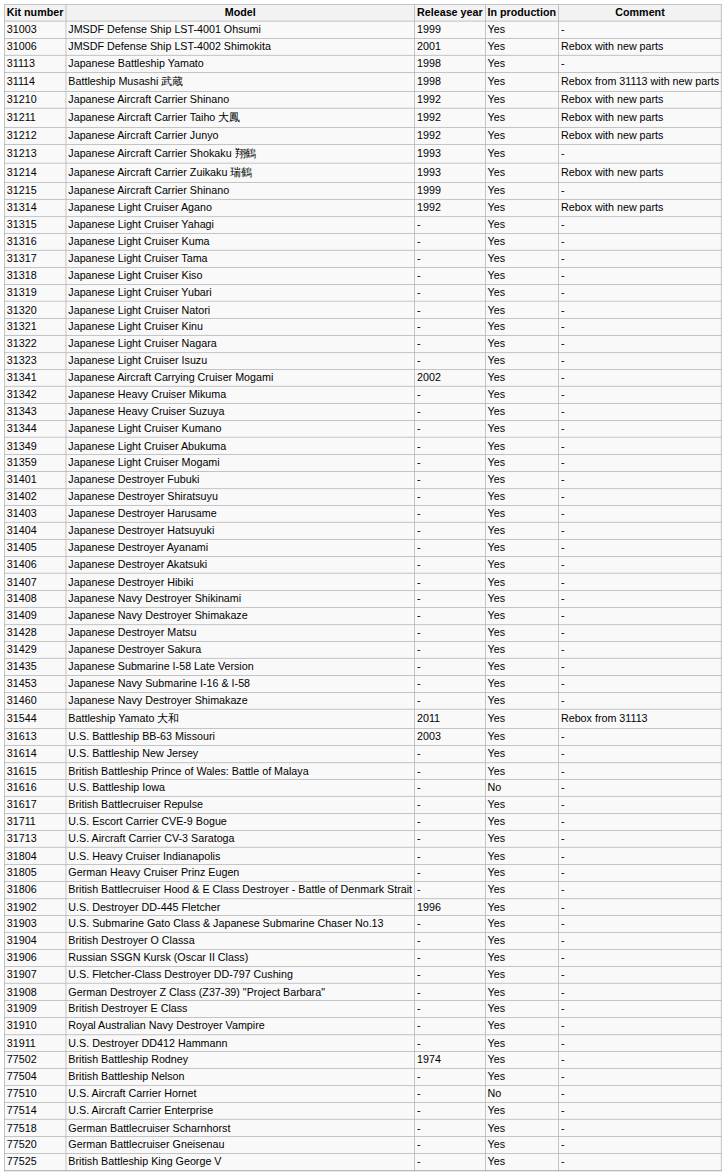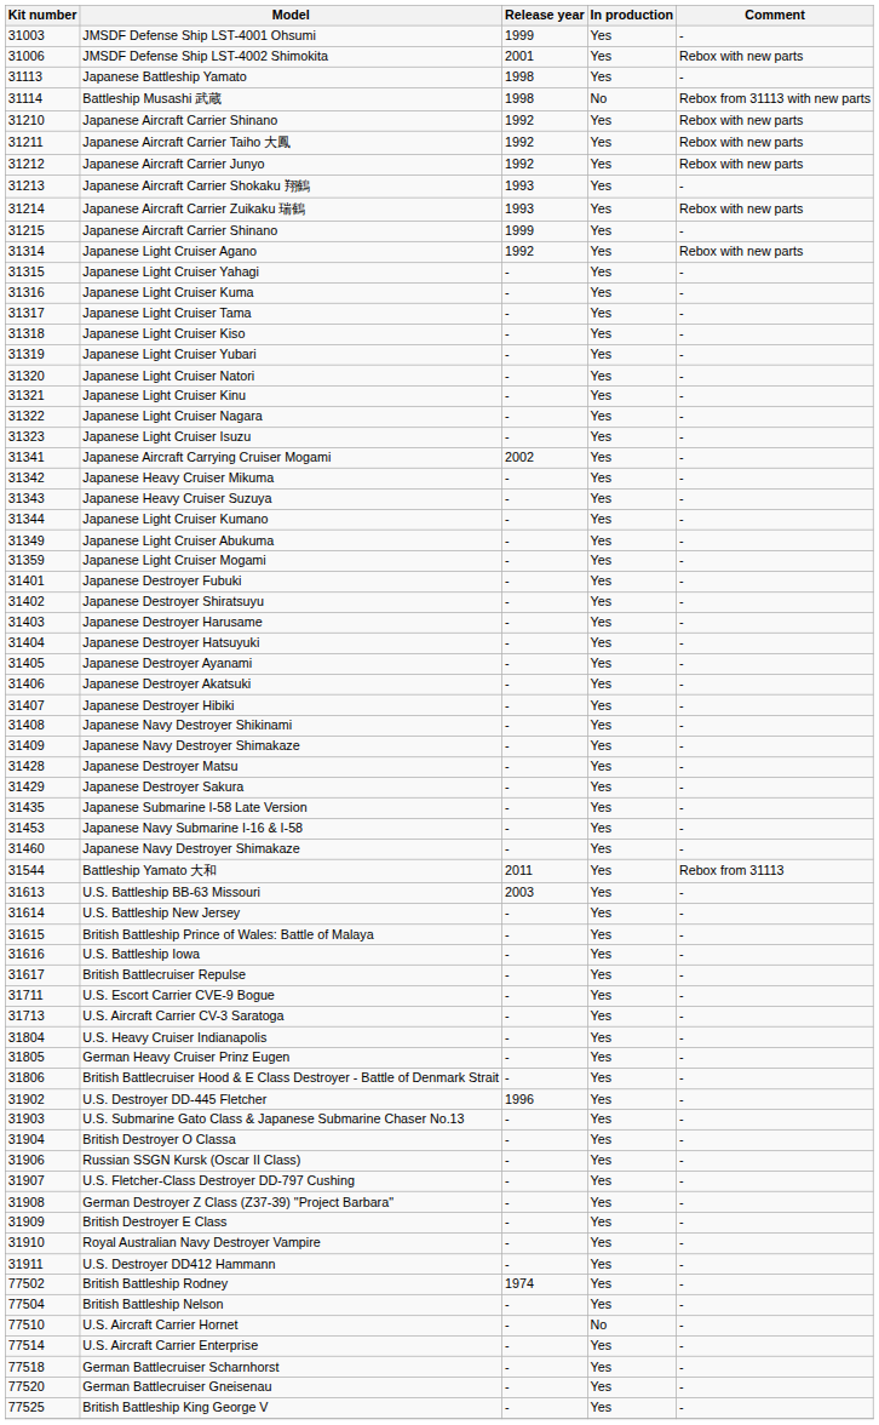 <table class="wikitable">
 <tr>
 <th>Kit number</th>
 <th>Model</th>
 <th>Release year</th>
 <th>In production</th>
 <th>Comment</th>
 </tr>
 <tr>
 <td>31003</td>
 <td>JMSDF Defense Ship LST-4001 Ohsumi</td>
 <td>1999</td>
 <td>Yes</td>
 <td>-</td>
 </tr>
 <tr>
 <td>31006</td>
 <td>JMSDF Defense Ship LST-4002 Shimokita</td>
 <td>2001</td>
 <td>Yes</td>
 <td>Rebox with new parts</td>
 </tr>
 <tr>
 <td>31113</td>
 <td>Japanese Battleship Yamato</td>
 <td>1998</td>
 <td>Yes</td>
 <td>-</td>
 </tr>
 <tr>
 <td>31114</td>
 <td>Battleship Musashi 武蔵</td>
 <td>1998</td>
-<td>Yes</td>
+<td>No</td>
 <td>Rebox from 31113 with new parts</td>
 </tr>
 <tr>
 <td>31210</td>
 <td>Japanese Aircraft Carrier Shinano</td>
 <td>1992</td>
 <td>Yes</td>
 <td>Rebox with new parts</td>
 </tr>
 <tr>
 <td>31211</td>
 <td>Japanese Aircraft Carrier Taiho 大鳳</td>
 <td>1992</td>
 <td>Yes</td>
 <td>Rebox with new parts</td>
 </tr>
 <tr>
 <td>31212</td>
 <td>Japanese Aircraft Carrier Junyo</td>
 <td>1992</td>
 <td>Yes</td>
 <td>Rebox with new parts</td>
 </tr>
 <tr>
 <td>31213</td>
 <td>Japanese Aircraft Carrier Shokaku 翔鶴</td>
 <td>1993</td>
 <td>Yes</td>
 <td>-</td>
 </tr>
 <tr>
 <td>31214</td>
 <td>Japanese Aircraft Carrier Zuikaku 瑞鶴</td>
 <td>1993</td>
 <td>Yes</td>
 <td>Rebox with new parts</td>
 </tr>
 <tr>
 <td>31215</td>
 <td>Japanese Aircraft Carrier Shinano</td>
 <td>1999</td>
 <td>Yes</td>
 <td>-</td>
 </tr>
 <tr>
 <td>31314</td>
 <td>Japanese Light Cruiser Agano</td>
 <td>1992</td>
 <td>Yes</td>
 <td>Rebox with new parts</td>
 </tr>
 <tr>
 <td>31315</td>
 <td>Japanese Light Cruiser Yahagi</td>
 <td>-</td>
 <td>Yes</td>
 <td>-</td>
 </tr>
 <tr>
 <td>31316</td>
 <td>Japanese Light Cruiser Kuma</td>
 <td>-</td>
 <td>Yes</td>
 <td>-</td>
 </tr>
 <tr>
 <td>31317</td>
 <td>Japanese Light Cruiser Tama</td>
 <td>-</td>
 <td>Yes</td>
 <td>-</td>
 </tr>
 <tr>
 <td>31318</td>
 <td>Japanese Light Cruiser Kiso</td>
 <td>-</td>
 <td>Yes</td>
 <td>-</td>
 </tr>
 <tr>
 <td>31319</td>
 <td>Japanese Light Cruiser Yubari</td>
 <td>-</td>
 <td>Yes</td>
 <td>-</td>
 </tr>
 <tr>
 <td>31320</td>
 <td>Japanese Light Cruiser Natori</td>
 <td>-</td>
 <td>Yes</td>
 <td>-</td>
 </tr>
 <tr>
 <td>31321</td>
 <td>Japanese Light Cruiser Kinu</td>
 <td>-</td>
 <td>Yes</td>
 <td>-</td>
 </tr>
 <tr>
 <td>31322</td>
 <td>Japanese Light Cruiser Nagara</td>
 <td>-</td>
 <td>Yes</td>
 <td>-</td>
 </tr>
 <tr>
 <td>31323</td>
 <td>Japanese Light Cruiser Isuzu</td>
 <td>-</td>
 <td>Yes</td>
 <td>-</td>
 </tr>
 <tr>
 <td>31341</td>
 <td>Japanese Aircraft Carrying Cruiser Mogami</td>
 <td>2002</td>
 <td>Yes</td>
 <td>-</td>
 </tr>
 <tr>
 <td>31342</td>
 <td>Japanese Heavy Cruiser Mikuma</td>
 <td>-</td>
 <td>Yes</td>
 <td>-</td>
 </tr>
 <tr>
 <td>31343</td>
 <td>Japanese Heavy Cruiser Suzuya</td>
 <td>-</td>
 <td>Yes</td>
 <td>-</td>
 </tr>
 <tr>
 <td>31344</td>
 <td>Japanese Light Cruiser Kumano</td>
 <td>-</td>
 <td>Yes</td>
 <td>-</td>
 </tr>
 <tr>
 <td>31349</td>
 <td>Japanese Light Cruiser Abukuma</td>
 <td>-</td>
 <td>Yes</td>
 <td>-</td>
 </tr>
 <tr>
 <td>31359</td>
 <td>Japanese Light Cruiser Mogami</td>
 <td>-</td>
 <td>Yes</td>
 <td>-</td>
 </tr>
 <tr>
 <td>31401</td>
 <td>Japanese Destroyer Fubuki</td>
 <td>-</td>
 <td>Yes</td>
 <td>-</td>
 </tr>
 <tr>
 <td>31402</td>
 <td>Japanese Destroyer Shiratsuyu</td>
 <td>-</td>
 <td>Yes</td>
 <td>-</td>
 </tr>
 <tr>
 <td>31403</td>
 <td>Japanese Destroyer Harusame</td>
 <td>-</td>
 <td>Yes</td>
 <td>-</td>
 </tr>
 <tr>
 <td>31404</td>
 <td>Japanese Destroyer Hatsuyuki</td>
 <td>-</td>
 <td>Yes</td>
 <td>-</td>
 </tr>
 <tr>
 <td>31405</td>
 <td>Japanese Destroyer Ayanami</td>
 <td>-</td>
 <td>Yes</td>
 <td>-</td>
 </tr>
 <tr>
 <td>31406</td>
 <td>Japanese Destroyer Akatsuki</td>
 <td>-</td>
 <td>Yes</td>
 <td>-</td>
 </tr>
 <tr>
 <td>31407</td>
 <td>Japanese Destroyer Hibiki</td>
 <td>-</td>
 <td>Yes</td>
 <td>-</td>
 </tr>
 <tr>
 <td>31408</td>
 <td>Japanese Navy Destroyer Shikinami</td>
 <td>-</td>
 <td>Yes</td>
 <td>-</td>
 </tr>
 <tr>
 <td>31409</td>
 <td>Japanese Navy Destroyer Shimakaze</td>
 <td>-</td>
 <td>Yes</td>
 <td>-</td>
 </tr>
 <tr>
 <td>31428</td>
 <td>Japanese Destroyer Matsu</td>
 <td>-</td>
 <td>Yes</td>
 <td>-</td>
 </tr>
 <tr>
 <td>31429</td>
 <td>Japanese Destroyer Sakura</td>
 <td>-</td>
 <td>Yes</td>
 <td>-</td>
 </tr>
 <tr>
 <td>31435</td>
 <td>Japanese Submarine I-58 Late Version</td>
 <td>-</td>
 <td>Yes</td>
 <td>-</td>
 </tr>
 <tr>
 <td>31453</td>
 <td>Japanese Navy Submarine I-16 & I-58</td>
 <td>-</td>
 <td>Yes</td>
 <td>-</td>
 </tr>
 <tr>
 <td>31460</td>
 <td>Japanese Navy Destroyer Shimakaze</td>
 <td>-</td>
 <td>Yes</td>
 <td>-</td>
 </tr>
 <tr>
 <td>31544</td>
 <td>Battleship Yamato 大和</td>
 <td>2011</td>
 <td>Yes</td>
 <td>Rebox from 31113</td>
 </tr>
 <tr>
 <td>31613</td>
 <td>U.S. Battleship BB-63 Missouri</td>
 <td>2003</td>
 <td>Yes</td>
 <td>-</td>
 </tr>
 <tr>
 <td>31614</td>
 <td>U.S. Battleship New Jersey</td>
 <td>-</td>
 <td>Yes</td>
 <td>-</td>
 </tr>
 <tr>
 <td>31615</td>
 <td>British Battleship Prince of Wales: Battle of Malaya</td>
 <td>-</td>
 <td>Yes</td>
 <td>-</td>
 </tr>
 <tr>
 <td>31616</td>
 <td>U.S. Battleship Iowa</td>
 <td>-</td>
-<td>No</td>
+<td>Yes</td>
 <td>-</td>
 </tr>
 <tr>
 <td>31617</td>
 <td>British Battlecruiser Repulse</td>
 <td>-</td>
 <td>Yes</td>
 <td>-</td>
 </tr>
 <tr>
 <td>31711</td>
 <td>U.S. Escort Carrier CVE-9 Bogue</td>
 <td>-</td>
 <td>Yes</td>
 <td>-</td>
 </tr>
 <tr>
 <td>31713</td>
 <td>U.S. Aircraft Carrier CV-3 Saratoga</td>
 <td>-</td>
 <td>Yes</td>
 <td>-</td>
 </tr>
 <tr>
 <td>31804</td>
 <td>U.S. Heavy Cruiser Indianapolis</td>
 <td>-</td>
 <td>Yes</td>
 <td>-</td>
 </tr>
 <tr>
 <td>31805</td>
 <td>German Heavy Cruiser Prinz Eugen</td>
 <td>-</td>
 <td>Yes</td>
 <td>-</td>
 </tr>
 <tr>
 <td>31806</td>
 <td>British Battlecruiser Hood & E Class Destroyer - Battle of Denmark Strait</td>
 <td>-</td>
 <td>Yes</td>
 <td>-</td>
 </tr>
 <tr>
 <td>31902</td>
 <td>U.S. Destroyer DD-445 Fletcher</td>
 <td>1996</td>
 <td>Yes</td>
 <td>-</td>
 </tr>
 <tr>
 <td>31903</td>
 <td>U.S. Submarine Gato Class & Japanese Submarine Chaser No.13</td>
 <td>-</td>
 <td>Yes</td>
 <td>-</td>
 </tr>
 <tr>
 <td>31904</td>
 <td>British Destroyer O Classa</td>
 <td>-</td>
 <td>Yes</td>
 <td>-</td>
 </tr>
 <tr>
 <td>31906</td>
 <td>Russian SSGN Kursk (Oscar II Class)</td>
 <td>-</td>
 <td>Yes</td>
 <td>-</td>
 </tr>
 <tr>
 <td>31907</td>
 <td>U.S. Fletcher-Class Destroyer DD-797 Cushing</td>
 <td>-</td>
 <td>Yes</td>
 <td>-</td>
 </tr>
 <tr>
 <td>31908</td>
 <td>German Destroyer Z Class (Z37-39) "Project Barbara"</td>
 <td>-</td>
 <td>Yes</td>
 <td>-</td>
 </tr>
 <tr>
 <td>31909</td>
 <td>British Destroyer E Class</td>
 <td>-</td>
 <td>Yes</td>
 <td>-</td>
 </tr>
 <tr>
 <td>31910</td>
 <td>Royal Australian Navy Destroyer Vampire</td>
 <td>-</td>
 <td>Yes</td>
 <td>-</td>
 </tr>
 <tr>
 <td>31911</td>
 <td>U.S. Destroyer DD412 Hammann</td>
 <td>-</td>
 <td>Yes</td>
 <td>-</td>
 </tr>
 <tr>
 <td>77502</td>
 <td>British Battleship Rodney</td>
 <td>1974</td>
 <td>Yes</td>
 <td>-</td>
 </tr>
 <tr>
 <td>77504</td>
 <td>British Battleship Nelson</td>
 <td>-</td>
 <td>Yes</td>
 <td>-</td>
 </tr>
 <tr>
 <td>77510</td>
 <td>U.S. Aircraft Carrier Hornet</td>
 <td>-</td>
 <td>No</td>
 <td>-</td>
 </tr>
 <tr>
 <td>77514</td>
 <td>U.S. Aircraft Carrier Enterprise</td>
 <td>-</td>
 <td>Yes</td>
 <td>-</td>
 </tr>
 <tr>
 <td>77518</td>
 <td>German Battlecruiser Scharnhorst</td>
 <td>-</td>
 <td>Yes</td>
 <td>-</td>
 </tr>
 <tr>
 <td>77520</td>
 <td>German Battlecruiser Gneisenau</td>
 <td>-</td>
 <td>Yes</td>
 <td>-</td>
 </tr>
 <tr>
 <td>77525</td>
 <td>British Battleship King George V</td>
 <td>-</td>
 <td>Yes</td>
 <td>-</td>
 </tr>
 <tr>
 </tr>
 </table>
